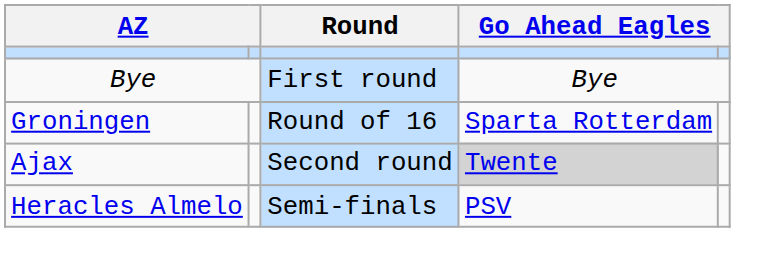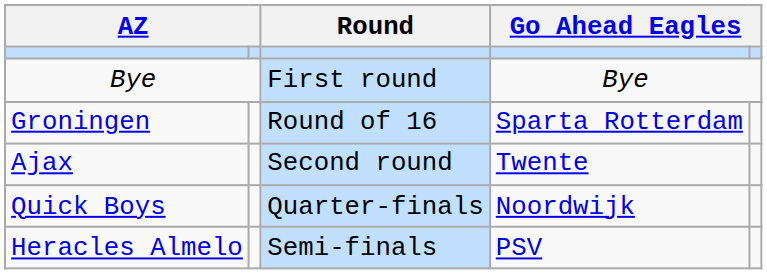 <table class="wikitable">
 <tr>
 <th colspan="2"><a href='#'>AZ</a></th>
 <th>Round</th>
 <th colspan="2"><a href='#'>Go Ahead Eagles</a></th>
 </tr>
 <tr style="background:#c1e0ff">
 <td></td>
 <td></td>
 <td></td>
 <td></td>
 <td></td>
 </tr>
 <tr>
 <td colspan="2" align="center"><em>Bye</em></td>
 <td style="background:#c1e0ff">First round</td>
 <td colspan="2" align="center"><em>Bye</em></td>
 </tr>
 <tr>
 <td><a href='#'>Groningen</a></td>
 <td></td>
 <td style="background:#c1e0ff">Round of 16</td>
 <td><a href='#'>Sparta Rotterdam</a></td>
 <td></td>
 </tr>
 <tr>
 <td><a href='#'>Ajax</a></td>
 <td></td>
 <td style="background:#c1e0ff">Second round</td>
-<td style="background: lightgrey;"><a href='#'>Twente</a></td>
+<td><a href='#'>Twente</a></td>
+<td></td>
+</tr>
+<tr>
+<td><a href='#'>Quick Boys</a></td>
+<td></td>
+<td style="background:#c1e0ff">Quarter-finals</td>
+<td><a href='#'>Noordwijk</a></td>
 <td></td>
 </tr>
 <tr>
 <td><a href='#'>Heracles Almelo</a></td>
 <td></td>
 <td style="background:#c1e0ff">Semi-finals</td>
 <td><a href='#'>PSV</a></td>
 <td></td>
 </tr>
 </table>
